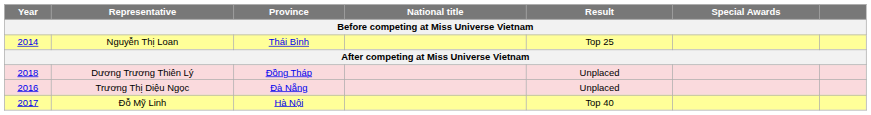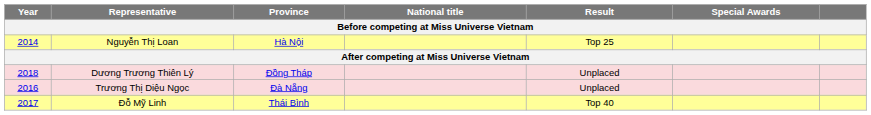 <table class="wikitable sortable" style="font-size: 83%; text-align:center">
 <tr bgcolor="#787878" colspan=10 align="center">
 <th width="60" style="background-color:#787878;color:#FFFFFF;"><span><strong>Year</strong></span></th>
 <th width="250" style="background-color:#787878;color:#FFFFFF;"><span><strong>Representative</strong></span></th>
 <th width="150" style="background-color:#787878;color:#FFFFFF;"><span><strong>Province</strong></span></th>
 <th width="250" style="background-color:#787878;color:#FFFFFF;"><span><strong>National title</strong></span></th>
 <th width="200" style="background-color:#787878;color:#FFFFFF;"><span><strong>Result</strong></span></th>
 <th width="200" style="background-color:#787878;color:#FFFFFF;"><span><strong>Special Awards</strong></span></th>
 <th width="60" style="background-color:#787878;color:#FFFFFF;"><span><strong></strong></span></th>
 </tr>
 <tr>
 <th colspan="7">Before competing at Miss Universe Vietnam</th>
 </tr>
 <tr style="background-color:#FFFF99;">
 <td><a href='#'>2014</a></td>
 <td>Nguyễn Thị Loan</td>
-<td><a href='#'>Thái Bình</a></td>
+<td><a href='#'>Hà Nội</a></td>
 <td></td>
 <td>Top 25</td>
 <td></td>
 <td></td>
 </tr>
 <tr>
 <th colspan="7">After competing at Miss Universe Vietnam</th>
 </tr>
 <tr style="background-color:#FADADD;">
 <td><a href='#'>2018</a></td>
 <td>Dương Trương Thiên Lý</td>
 <td><a href='#'>Đồng Tháp</a></td>
 <td style="background:;"></td>
 <td>Unplaced</td>
 <td style="background:;"></td>
 <td></td>
 </tr>
 <tr style="background-color:#FADADD;">
 <td><a href='#'>2016</a></td>
 <td>Trương Thị Diệu Ngọc</td>
 <td><a href='#'>Đà Nẵng</a></td>
 <td style="background:;"></td>
 <td>Unplaced</td>
 <td></td>
 <td></td>
 </tr>
 <tr style="background-color:#FFFF99;">
 <td><a href='#'>2017</a></td>
 <td>Đỗ Mỹ Linh</td>
-<td><a href='#'>Hà Nội</a></td>
+<td><a href='#'>Thái Bình</a></td>
 <td style="background:;"></td>
 <td>Top 40</td>
 <td></td>
 <td></td>
 </tr>
 </table>
